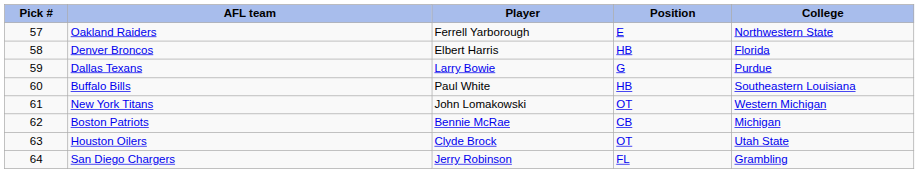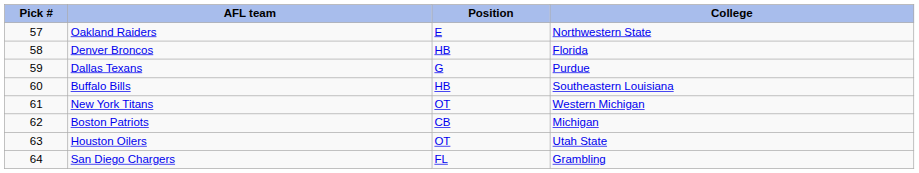 <table class="wikitable sortable sortable" style="width: 100%">
 <tr>
 <th style="background:#A8BDEC;" width=7%>Pick #</th>
 <th width=40% style="background:#A8BDEC;">AFL team</th>
-<th width=20% style="background:#A8BDEC;">Player</th>
 <th width=13% style="background:#A8BDEC;">Position</th>
 <th style="background:#A8BDEC;">College</th>
 </tr>
 <tr>
 <td align="center">57</td>
 <td><a href='#'>Oakland Raiders</a></td>
-<td>Ferrell Yarborough</td>
 <td><a href='#'>E</a></td>
 <td><a href='#'>Northwestern State</a></td>
 </tr>
 <tr>
 <td align="center">58</td>
 <td><a href='#'>Denver Broncos</a></td>
-<td>Elbert Harris</td>
 <td><a href='#'>HB</a></td>
 <td><a href='#'>Florida</a></td>
 </tr>
 <tr>
 <td align="center">59</td>
 <td><a href='#'>Dallas Texans</a></td>
-<td><a href='#'>Larry Bowie</a></td>
 <td><a href='#'>G</a></td>
 <td><a href='#'>Purdue</a></td>
 </tr>
 <tr>
 <td align="center">60</td>
 <td><a href='#'>Buffalo Bills</a></td>
-<td>Paul White</td>
 <td><a href='#'>HB</a></td>
 <td><a href='#'>Southeastern Louisiana</a></td>
 </tr>
 <tr>
 <td align="center">61</td>
 <td><a href='#'>New York Titans</a></td>
-<td>John Lomakowski</td>
 <td><a href='#'>OT</a></td>
 <td><a href='#'>Western Michigan</a></td>
 </tr>
 <tr>
 <td align="center">62</td>
 <td><a href='#'>Boston Patriots</a></td>
-<td><a href='#'>Bennie McRae</a></td>
 <td><a href='#'>CB</a></td>
 <td><a href='#'>Michigan</a></td>
 </tr>
 <tr>
 <td align="center">63</td>
 <td><a href='#'>Houston Oilers</a></td>
-<td><a href='#'>Clyde Brock</a></td>
 <td><a href='#'>OT</a></td>
 <td><a href='#'>Utah State</a></td>
 </tr>
 <tr>
 <td align="center">64</td>
 <td><a href='#'>San Diego Chargers</a></td>
-<td><a href='#'>Jerry Robinson</a></td>
 <td><a href='#'>FL</a></td>
 <td><a href='#'>Grambling</a></td>
 </tr>
 </table>
